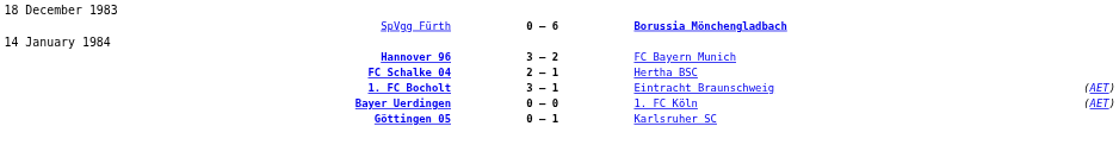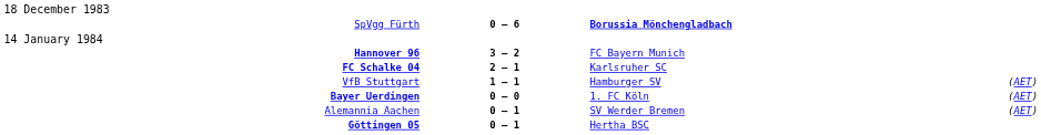 <table width=100% cellspacing=1>
 <tr>
 <th width=25%></th>
 <th width=10%></th>
 <th width=25%></th>
 <th></th>
 </tr>
 <tr>
 <td>18 December 1983</td>
 </tr>
 <tr style=font-size:90%>
 <td align=right><a href='#'>SpVgg Fürth</a></td>
 <td align=center><strong>0 – 6</strong></td>
 <td><strong><a href='#'>Borussia Mönchengladbach</a></strong></td>
 </tr>
 <tr>
 <td>14 January 1984</td>
 </tr>
 <tr style=font-size:90%>
 <td align=right><strong><a href='#'>Hannover 96</a></strong></td>
 <td align=center><strong>3 – 2</strong></td>
 <td><a href='#'>FC Bayern Munich</a></td>
 </tr>
 <tr style=font-size:90%>
 <td align=right><strong><a href='#'>FC Schalke 04</a></strong></td>
 <td align=center><strong>2 – 1</strong></td>
-<td><a href='#'>Hertha BSC</a></td>
+<td><a href='#'>Karlsruher SC</a></td>
 </tr>
 <tr style=font-size:90%>
-<td align=right><strong><a href='#'>1. FC Bocholt</a></strong></td>
-<td align=center><strong>3 – 1</strong></td>
-<td><a href='#'>Eintracht Braunschweig</a></td>
+<td align=right><a href='#'>VfB Stuttgart</a></td>
+<td align=center><strong>1 – 1</strong></td>
+<td><a href='#'>Hamburger SV</a></td>
 <td><em>(<a href='#'>AET</a>)</em></td>
 </tr>
 <tr style=font-size:90%>
 <td align=right><strong><a href='#'>Bayer Uerdingen</a></strong></td>
 <td align=center><strong>0 – 0</strong></td>
 <td><a href='#'>1. FC Köln</a></td>
 <td><em>(<a href='#'>AET</a>)</em></td>
 </tr>
 <tr style=font-size:90%>
+<td align=right><a href='#'>Alemannia Aachen</a></td>
+<td align=center><strong>0 – 1</strong></td>
+<td><a href='#'>SV Werder Bremen</a></td>
+<td><em>(<a href='#'>AET</a>)</em></td>
+</tr>
+<tr style=font-size:90%>
 <td align=right><strong><a href='#'>Göttingen 05</a></strong></td>
 <td align=center><strong>0 – 1</strong></td>
-<td><a href='#'>Karlsruher SC</a></td>
+<td><a href='#'>Hertha BSC</a></td>
 </tr>
 </table>
